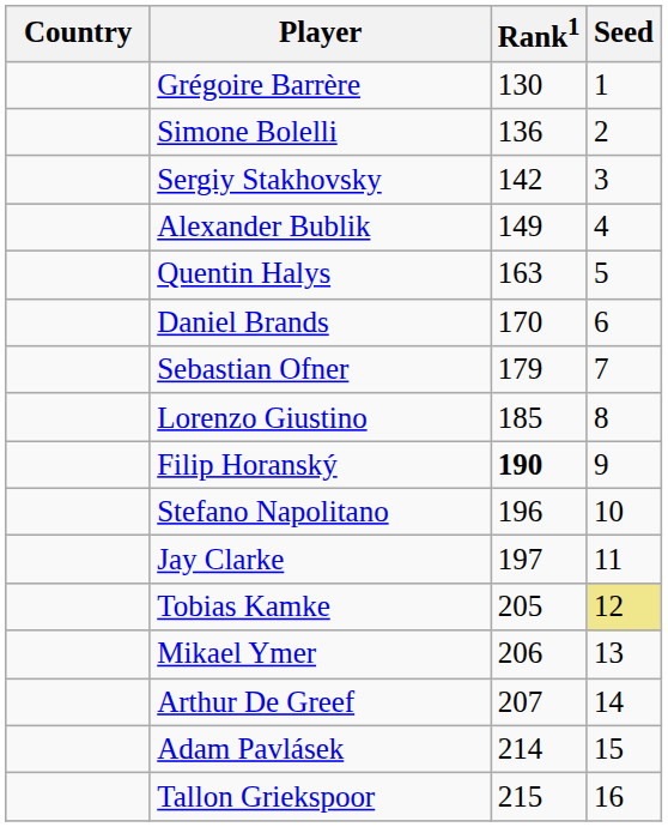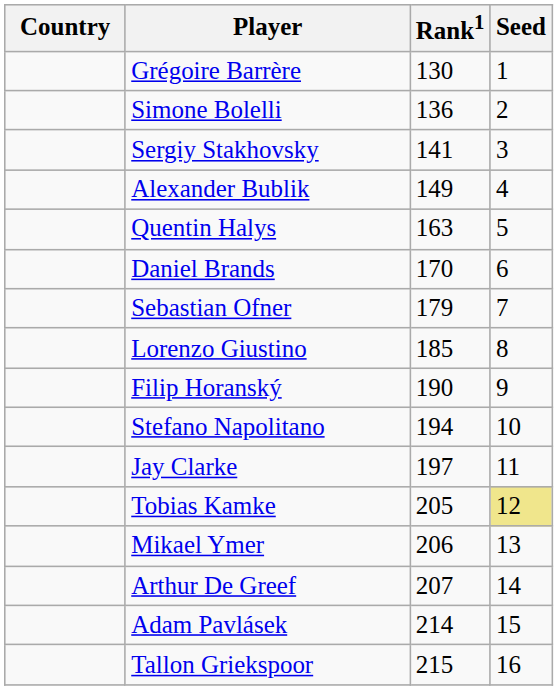 <table class="sortable wikitable">
 <tr>
 <th width="70">Country</th>
 <th width="175">Player</th>
 <th>Rank<sup>1</sup></th>
 <th>Seed</th>
 </tr>
 <tr>
 <td></td>
 <td><a href='#'>Grégoire Barrère</a></td>
 <td>130</td>
 <td>1</td>
 </tr>
 <tr>
 <td></td>
 <td><a href='#'>Simone Bolelli</a></td>
 <td>136</td>
 <td>2</td>
 </tr>
 <tr>
 <td></td>
 <td><a href='#'>Sergiy Stakhovsky</a></td>
-<td>142</td>
+<td>141</td>
 <td>3</td>
 </tr>
 <tr>
 <td></td>
 <td><a href='#'>Alexander Bublik</a></td>
 <td>149</td>
 <td>4</td>
 </tr>
 <tr>
 <td></td>
 <td><a href='#'>Quentin Halys</a></td>
 <td>163</td>
 <td>5</td>
 </tr>
 <tr>
 <td></td>
 <td><a href='#'>Daniel Brands</a></td>
 <td>170</td>
 <td>6</td>
 </tr>
 <tr>
 <td></td>
 <td><a href='#'>Sebastian Ofner</a></td>
 <td>179</td>
 <td>7</td>
 </tr>
 <tr>
 <td></td>
 <td><a href='#'>Lorenzo Giustino</a></td>
 <td>185</td>
 <td>8</td>
 </tr>
 <tr>
 <td></td>
 <td><a href='#'>Filip Horanský</a></td>
-<td><strong>190</strong></td>
+<td>190</td>
 <td>9</td>
 </tr>
 <tr>
 <td></td>
 <td><a href='#'>Stefano Napolitano</a></td>
-<td>196</td>
+<td>194</td>
 <td>10</td>
 </tr>
 <tr>
 <td></td>
 <td><a href='#'>Jay Clarke</a></td>
 <td>197</td>
 <td>11</td>
 </tr>
 <tr>
 <td></td>
 <td><a href='#'>Tobias Kamke</a></td>
 <td>205</td>
 <td style="background: khaki;">12</td>
 </tr>
 <tr>
 <td></td>
 <td><a href='#'>Mikael Ymer</a></td>
 <td>206</td>
 <td>13</td>
 </tr>
 <tr>
 <td></td>
 <td><a href='#'>Arthur De Greef</a></td>
 <td>207</td>
 <td>14</td>
 </tr>
 <tr>
 <td></td>
 <td><a href='#'>Adam Pavlásek</a></td>
 <td>214</td>
 <td>15</td>
 </tr>
 <tr>
 <td></td>
 <td><a href='#'>Tallon Griekspoor</a></td>
 <td>215</td>
 <td>16</td>
 </tr>
 </table>
